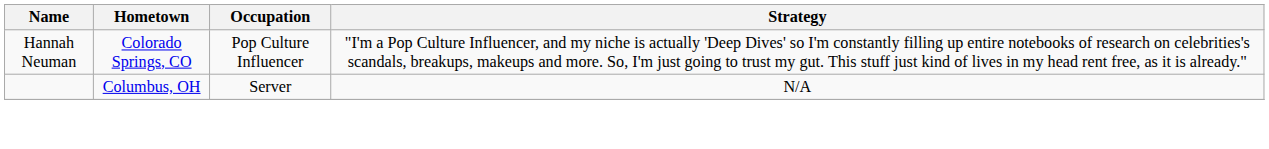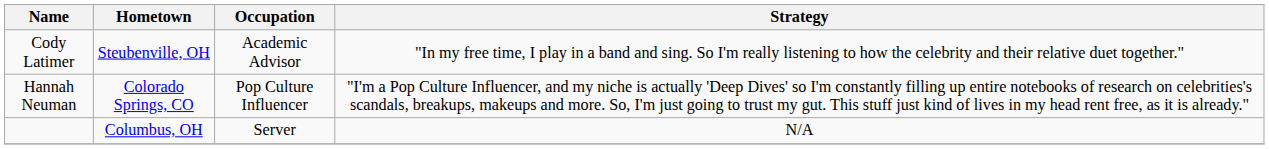 <table class="wikitable" style="text-align:center;">
 <tr>
 <th>Name<br></th>
 <th>Hometown<br></th>
 <th>Occupation<br></th>
 <th>Strategy<br></th>
+</tr>
+<tr>
+<td>Cody Latimer</td>
+<td><a href='#'>Steubenville, OH</a></td>
+<td>Academic Advisor</td>
+<td>"In my free time, I play in a band and sing. So I'm really listening to how the celebrity and their relative duet together."</td>
 </tr>
 <tr>
 <td>Hannah Neuman</td>
 <td><a href='#'>Colorado Springs, CO</a></td>
 <td>Pop Culture Influencer</td>
 <td>"I'm a Pop Culture Influencer, and my niche is actually 'Deep Dives' so I'm constantly filling up entire notebooks of research on celebrities's scandals, breakups, makeups and more. So, I'm just going to trust my gut. This stuff just kind of lives in my head rent free, as it is already."</td>
 </tr>
 <tr>
 <td><br></td>
 <td><a href='#'>Columbus, OH</a></td>
 <td>Server</td>
 <td>N/A</td>
 </tr>
 <tr>
 </tr>
 </table>
